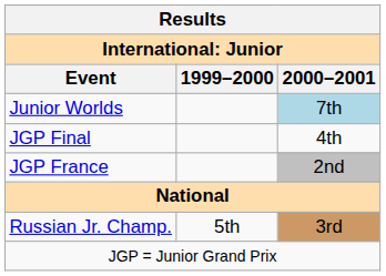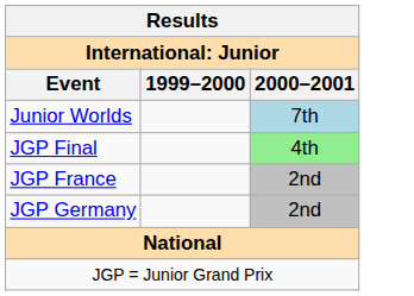 <table class="wikitable" style="text-align:center">
 <tr>
 <th colspan=3 align=center><strong>Results</strong></th>
 </tr>
 <tr>
 <th style="background-color: #ffdead; " colspan=3 align=center><strong>International: Junior</strong></th>
 </tr>
 <tr>
 <th>Event</th>
 <th>1999–2000</th>
 <th>2000–2001</th>
 </tr>
 <tr>
 <td align=left><a href='#'>Junior Worlds</a></td>
 <td></td>
 <td style="background: lightblue;">7th</td>
 </tr>
 <tr>
 <td align=left><a href='#'>JGP Final</a></td>
 <td></td>
-<td>4th</td>
+<td style="background: lightgreen;">4th</td>
 </tr>
 <tr>
 <td align=left><a href='#'>JGP France</a></td>
 <td></td>
 <td bgcolor=silver>2nd</td>
 </tr>
 <tr>
-<th style="background-color: #ffdead; " colspan=3 align=center><strong>National</strong></th>
+<td align=left><a href='#'>JGP Germany</a></td>
+<td></td>
+<td bgcolor=silver>2nd</td>
 </tr>
 <tr>
-<td align=left><a href='#'>Russian Jr. Champ.</a></td>
-<td>5th</td>
-<td bgcolor=cc9966>3rd</td>
+<th style="background-color: #ffdead; " colspan=3 align=center><strong>National</strong></th>
 </tr>
 <tr>
 <td colspan=3 align=center><small> JGP = Junior Grand Prix </small></td>
 </tr>
 </table>
